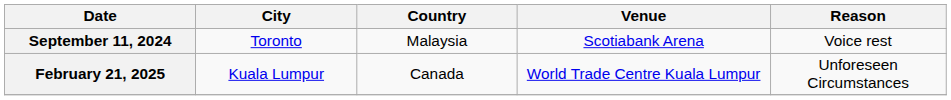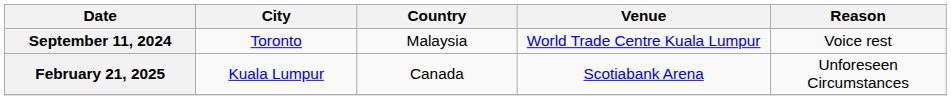 <table class="wikitable plainrowheaders" style="text-align:center;">
 <tr>
 <th scope="col" style="width:12em;">Date</th>
 <th scope="col" style="width:10em;">City</th>
 <th scope="col" style="width:10em;">Country</th>
 <th scope="col" style="width:16em;">Venue</th>
 <th scope="col" style="width:11em;">Reason</th>
 </tr>
 <tr>
 <th scope="row" style="text-align:center;">September 11, 2024</th>
 <td><a href='#'>Toronto</a></td>
 <td>Malaysia</td>
-<td><a href='#'>Scotiabank Arena</a></td>
+<td><a href='#'>World Trade Centre Kuala Lumpur</a></td>
 <td>Voice rest</td>
 </tr>
 <tr>
 <th scope="row" style="text-align:center;">February 21, 2025</th>
 <td><a href='#'>Kuala Lumpur</a></td>
 <td>Canada</td>
-<td><a href='#'>World Trade Centre Kuala Lumpur</a></td>
+<td><a href='#'>Scotiabank Arena</a></td>
 <td>Unforeseen Circumstances</td>
 </tr>
 <tr>
 </tr>
 </table>
